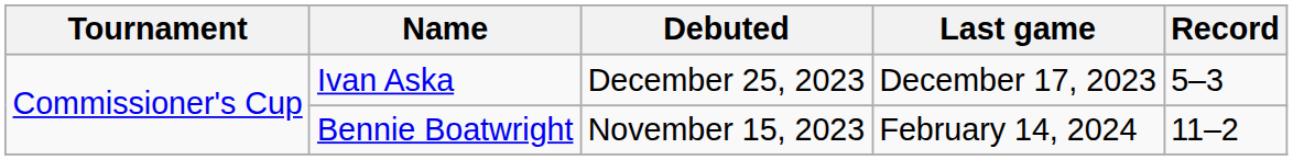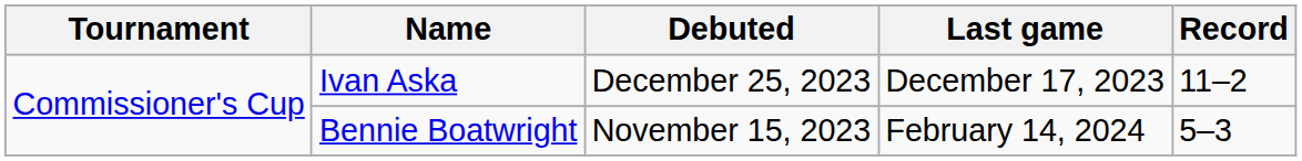 <table class="wikitable">
 <tr>
 <th>Tournament</th>
 <th>Name</th>
 <th>Debuted</th>
 <th>Last game</th>
 <th>Record</th>
 </tr>
 <tr>
 <td rowspan="2"><a href='#'>Commissioner's Cup</a></td>
 <td><a href='#'>Ivan Aska</a></td>
 <td>December 25, 2023 </td>
 <td>December 17, 2023 </td>
-<td>5–3</td>
+<td>11–2</td>
 </tr>
 <tr>
 <td><a href='#'>Bennie Boatwright</a></td>
 <td>November 15, 2023 </td>
 <td>February 14, 2024 </td>
-<td>11–2</td>
+<td>5–3</td>
 </tr>
 </table>
